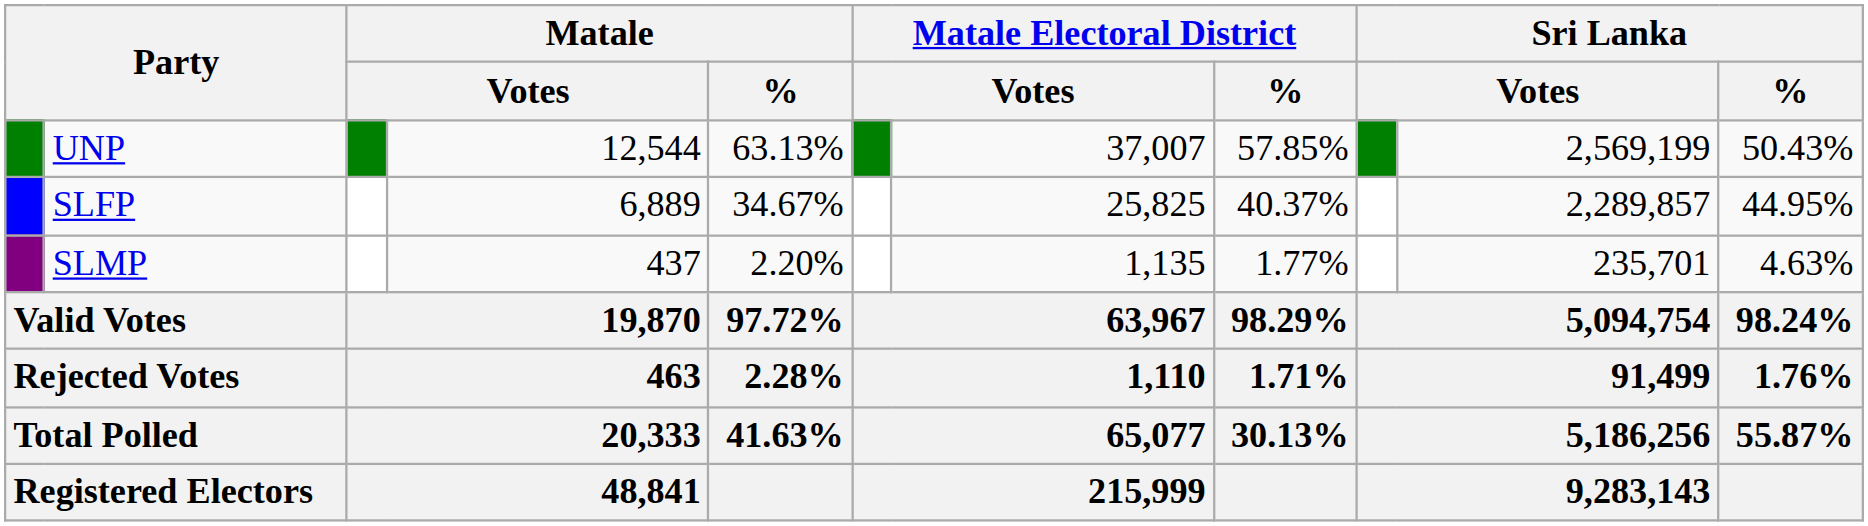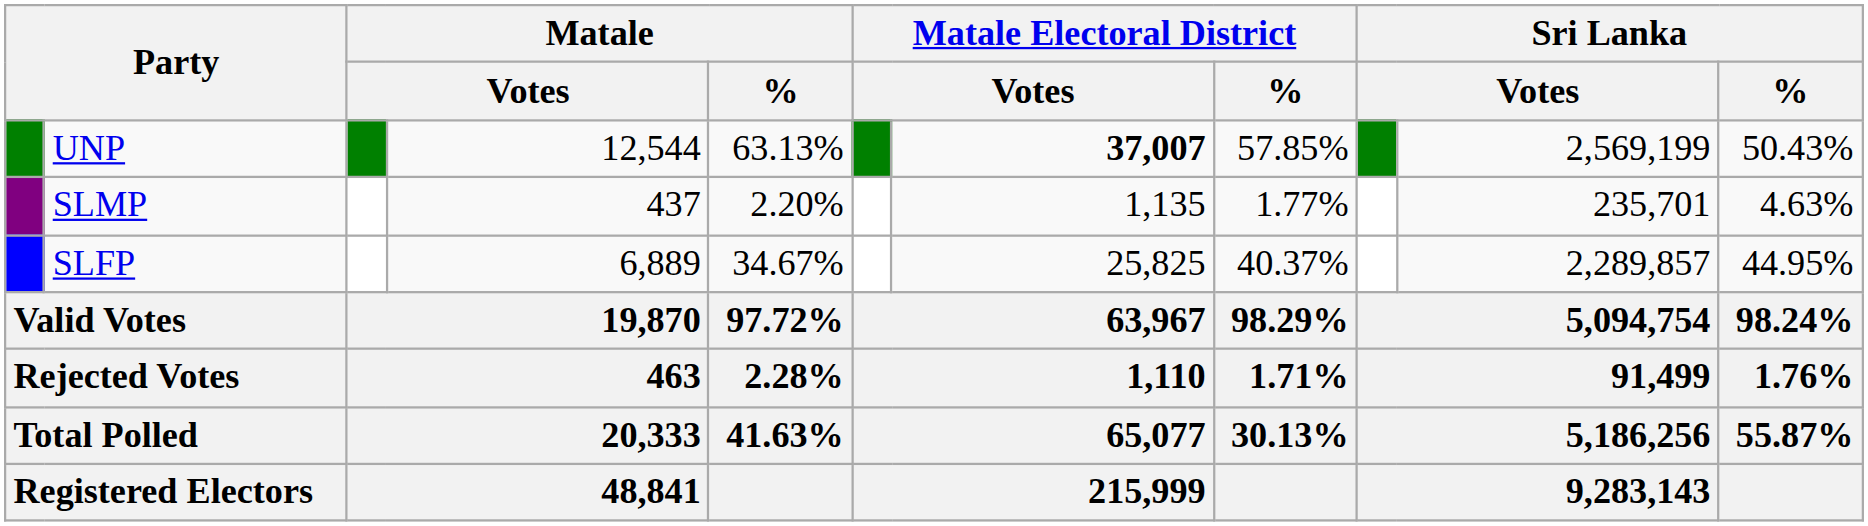 <table class="wikitable">
 <tr>
 <th colspan="2" width="144px"rowspan="2">Party</th>
 <th colspan="3" width="216px">Matale</th>
 <th colspan="3" width="216px"><a href='#'>Matale Electoral District</a></th>
 <th colspan="3" width="216px">Sri Lanka</th>
 </tr>
 <tr>
 <th colspan="2" width="144px">Votes</th>
 <th>%</th>
 <th colspan="2" width="144px">Votes</th>
 <th>%</th>
 <th colspan="2" width="144px">Votes</th>
 <th>%</th>
 </tr>
 <tr>
 <td style="background-color:green;" width="10px"></td>
 <td style="text-align:left;"><a href='#'>UNP</a></td>
 <td style="background-color:green;" width="10px"></td>
 <td style="text-align:right;">12,544</td>
 <td style="text-align:right;">63.13%</td>
 <td style="background-color:green;" width="10px"></td>
-<td style="text-align:right;">37,007</td>
+<td style="text-align:right;"><strong>37,007</strong></td>
 <td style="text-align:right;">57.85%</td>
 <td style="background-color:green;" width="10px"></td>
 <td style="text-align:right;">2,569,199</td>
 <td style="text-align:right;">50.43%</td>
+</tr>
+<tr>
+<td style="background-color:purple;" width="10px"></td>
+<td style="text-align:left;"><a href='#'>SLMP</a></td>
+<td style="background-color:white;" width="10px"></td>
+<td style="text-align:right;">437</td>
+<td style="text-align:right;">2.20%</td>
+<td style="background-color:white;" width="10px"></td>
+<td style="text-align:right;">1,135</td>
+<td style="text-align:right;">1.77%</td>
+<td style="background-color:white;" width="10px"></td>
+<td style="text-align:right;">235,701</td>
+<td style="text-align:right;">4.63%</td>
 </tr>
 <tr>
 <td style="background-color:blue;" width="10px"></td>
 <td style="text-align:left;"><a href='#'>SLFP</a></td>
 <td style="background-color:white;" width="10px"></td>
 <td style="text-align:right;">6,889</td>
 <td style="text-align:right;">34.67%</td>
 <td style="background-color:white;" width="10px"></td>
 <td style="text-align:right;">25,825</td>
 <td style="text-align:right;">40.37%</td>
 <td style="background-color:white;" width="10px"></td>
 <td style="text-align:right;">2,289,857</td>
 <td style="text-align:right;">44.95%</td>
-</tr>
-<tr>
-<td style="background-color:purple;" width="10px"></td>
-<td style="text-align:left;"><a href='#'>SLMP</a></td>
-<td style="background-color:white;" width="10px"></td>
-<td style="text-align:right;">437</td>
-<td style="text-align:right;">2.20%</td>
-<td style="background-color:white;" width="10px"></td>
-<td style="text-align:right;">1,135</td>
-<td style="text-align:right;">1.77%</td>
-<td style="background-color:white;" width="10px"></td>
-<td style="text-align:right;">235,701</td>
-<td style="text-align:right;">4.63%</td>
 </tr>
 <tr>
 <th colspan="2" width="144px"style="text-align:left;">Valid Votes</th>
 <th style="text-align:right;"colspan="2" width="144px">19,870</th>
 <th style="text-align:right;">97.72%</th>
 <th style="text-align:right;"colspan="2" width="144px">63,967</th>
 <th style="text-align:right;">98.29%</th>
 <th style="text-align:right;"colspan="2" width="144px">5,094,754</th>
 <th style="text-align:right;">98.24%</th>
 </tr>
 <tr>
 <th colspan="2" width="144px"style="text-align:left;">Rejected Votes</th>
 <th style="text-align:right;"colspan="2" width="144px">463</th>
 <th style="text-align:right;">2.28%</th>
 <th style="text-align:right;"colspan="2" width="144px">1,110</th>
 <th style="text-align:right;">1.71%</th>
 <th style="text-align:right;"colspan="2" width="144px">91,499</th>
 <th style="text-align:right;">1.76%</th>
 </tr>
 <tr>
 <th colspan="2" width="144px"style="text-align:left;">Total Polled</th>
 <th style="text-align:right;"colspan="2" width="144px">20,333</th>
 <th style="text-align:right;">41.63%</th>
 <th style="text-align:right;"colspan="2" width="144px">65,077</th>
 <th style="text-align:right;">30.13%</th>
 <th style="text-align:right;"colspan="2" width="144px">5,186,256</th>
 <th style="text-align:right;">55.87%</th>
 </tr>
 <tr>
 <th colspan="2" width="144px"style="text-align:left;">Registered Electors</th>
 <th style="text-align:right;"colspan="2" width="144px">48,841</th>
 <th></th>
 <th style="text-align:right;"colspan="2" width="144px">215,999</th>
 <th></th>
 <th style="text-align:right;"colspan="2" width="144px">9,283,143</th>
 <th></th>
 </tr>
 </table>
